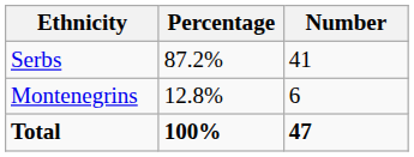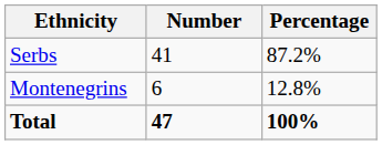 <table class="wikitable">
 <tr>
 <th width="100px">Ethnicity</th>
+<th width="80px">Number</th>
 <th width="80px">Percentage</th>
-<th width="80px">Number</th>
 </tr>
 <tr>
 <td><a href='#'>Serbs</a></td>
+<td>41</td>
 <td>87.2%</td>
-<td>41</td>
 </tr>
 <tr>
 <td><a href='#'>Montenegrins</a></td>
+<td>6</td>
 <td>12.8%</td>
-<td>6</td>
 </tr>
 <tr>
 <td><strong>Total</strong></td>
+<td><strong>47</strong></td>
 <td><strong>100%</strong></td>
-<td><strong>47</strong></td>
 </tr>
 </table>
